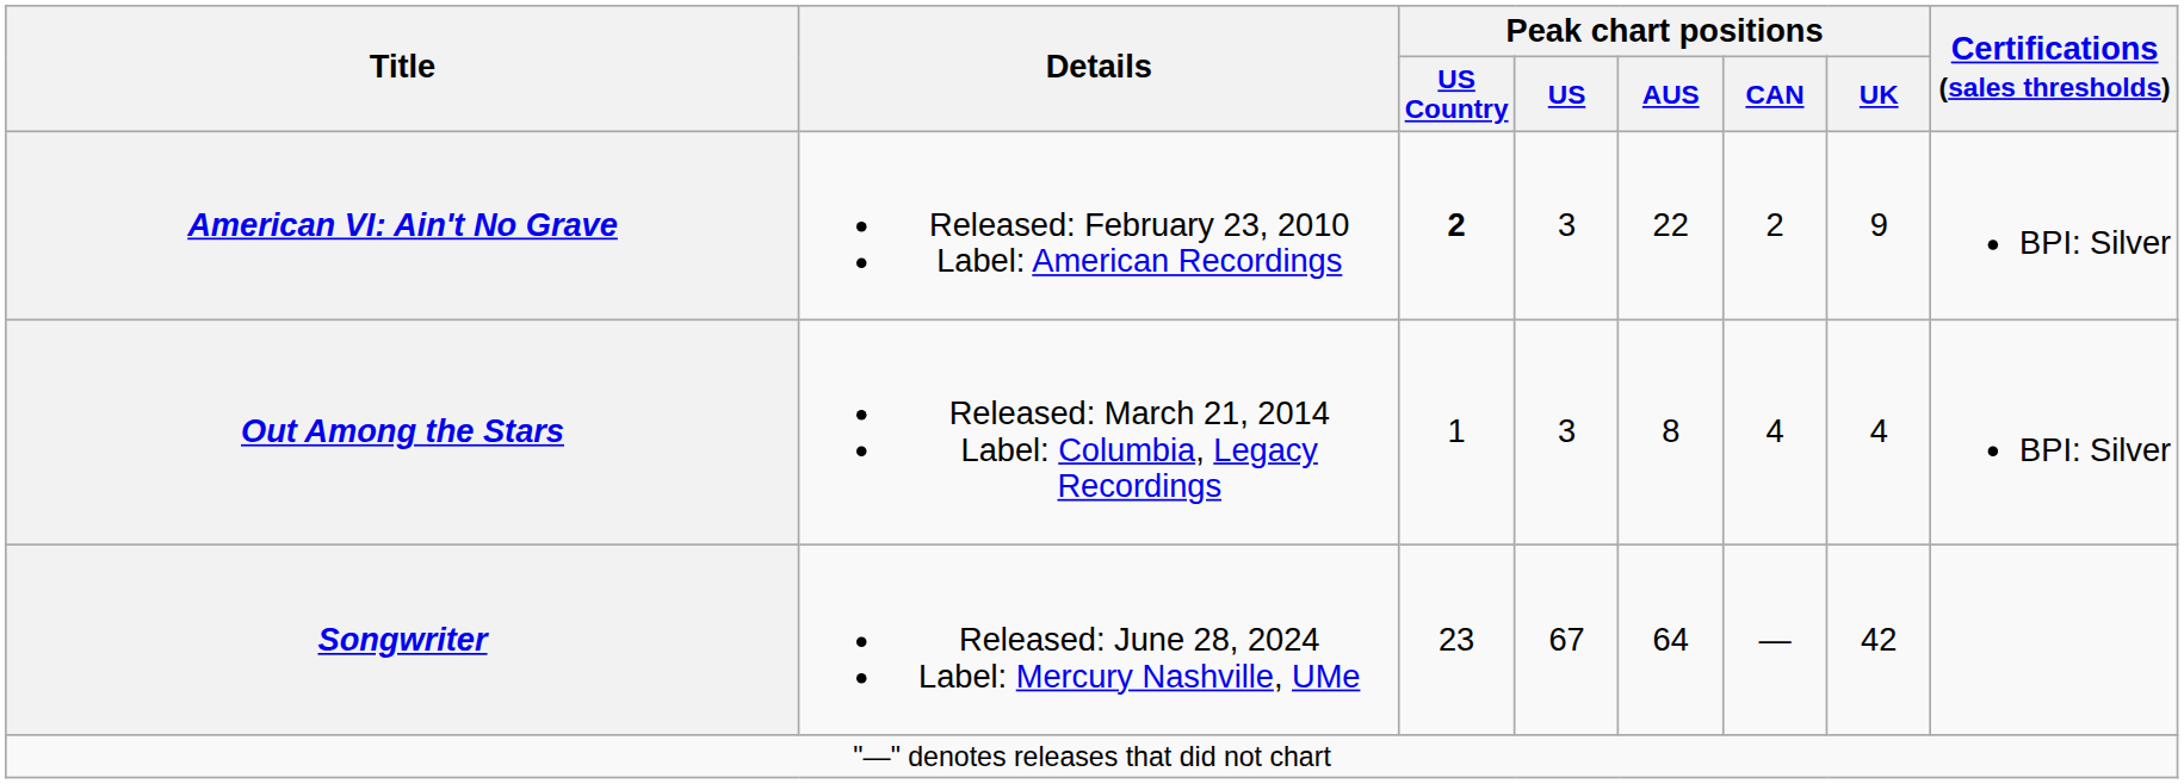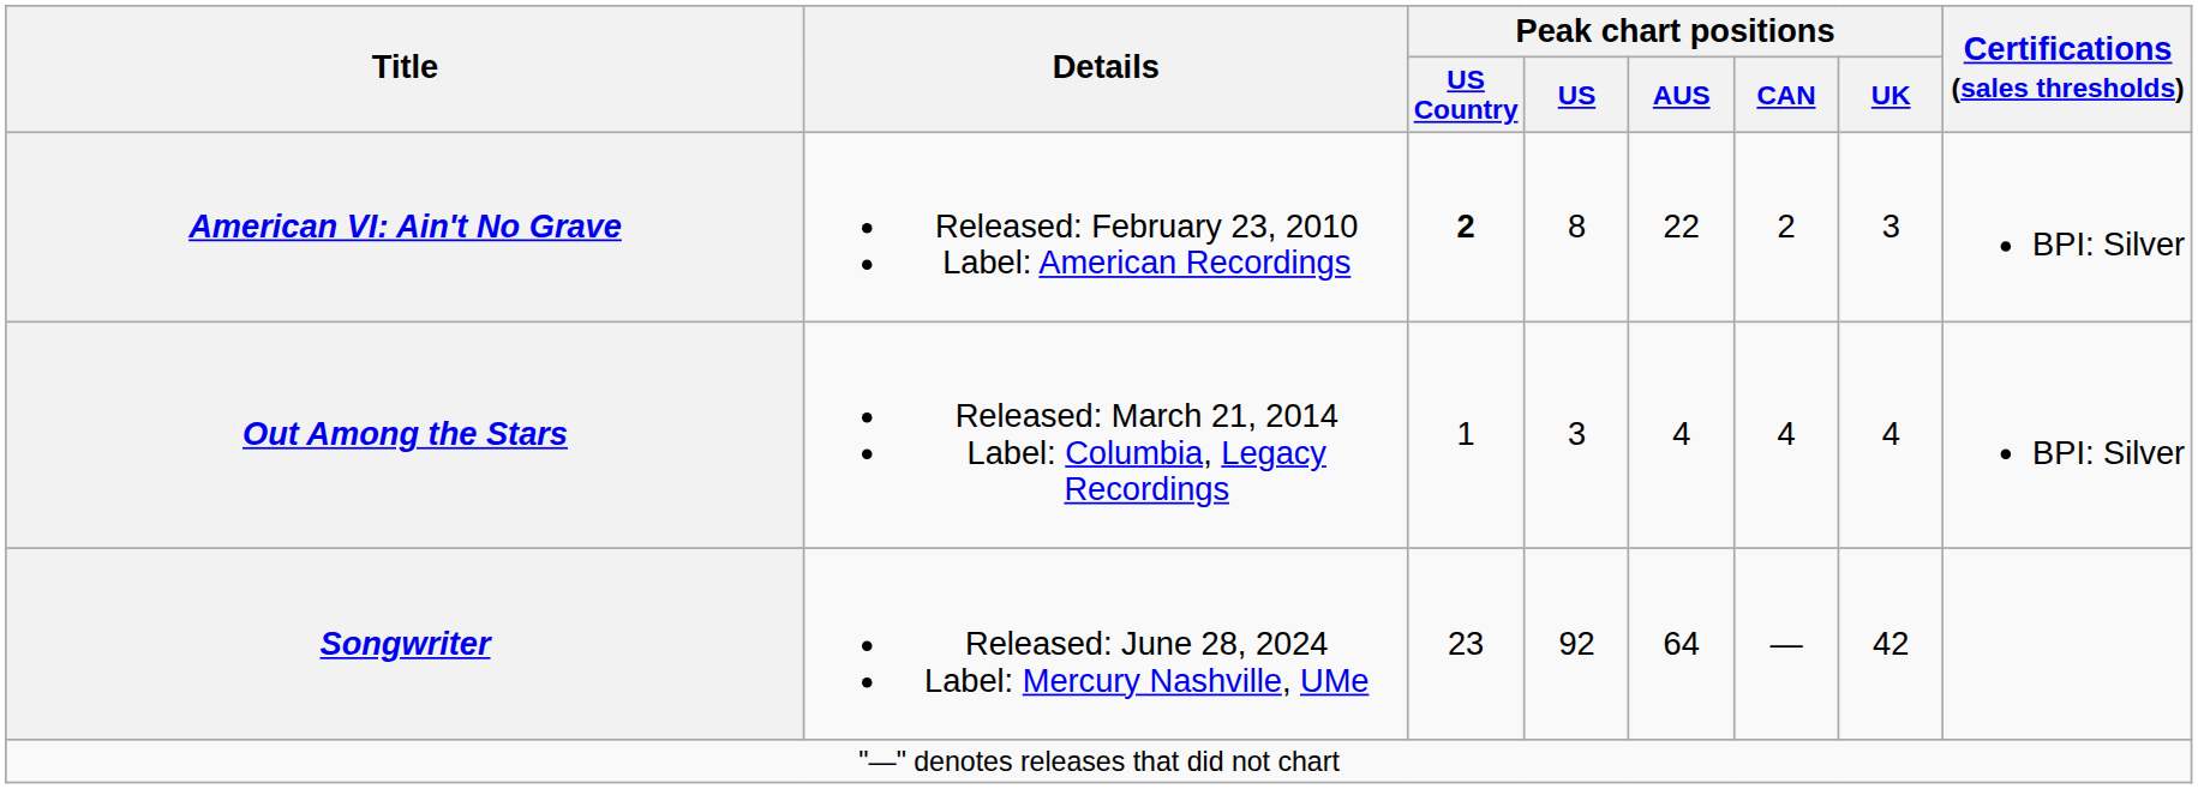 <table class="wikitable plainrowheaders" style="text-align:center;">
 <tr>
 <th rowspan="2" style="width:24em;">Title</th>
 <th rowspan="2" style="width:18em;">Details</th>
 <th colspan="5">Peak chart positions</th>
 <th rowspan="2"><a href='#'>Certifications</a><br><small>(<a href='#'>sales thresholds</a>)</small></th>
 </tr>
 <tr style="font-size:smaller;">
 <th style="width:45px;"><a href='#'>US Country</a><br></th>
 <th style="width:45px;"><a href='#'>US</a></th>
 <th style="width:45px;"><a href='#'>AUS</a><br></th>
 <th style="width:45px;"><a href='#'>CAN</a></th>
 <th style="width:45px;"><a href='#'>UK</a><br></th>
 </tr>
 <tr>
 <th scope="row"><em><a href='#'>American VI: Ain't No Grave</a></em></th>
 <td><br><ul><li>Released: February 23, 2010</li><li>Label: <a href='#'>American Recordings</a></li></ul></td>
 <td><strong>2</strong></td>
-<td>3</td>
+<td>8</td>
 <td>22</td>
 <td>2</td>
-<td>9</td>
+<td>3</td>
 <td><br><ul><li>BPI: Silver</li></ul></td>
 </tr>
 <tr>
 <th scope="row"><em><a href='#'>Out Among the Stars</a></em></th>
 <td><br><ul><li>Released: March 21, 2014</li><li>Label: <a href='#'>Columbia</a>, <a href='#'>Legacy Recordings</a></li></ul></td>
 <td>1</td>
 <td>3</td>
-<td>8</td>
+<td>4</td>
 <td>4</td>
 <td>4</td>
 <td><br><ul><li>BPI: Silver</li></ul></td>
 </tr>
 <tr>
 <th scope="row"><em><a href='#'>Songwriter</a></em></th>
 <td><br><ul><li>Released: June 28, 2024</li><li>Label: <a href='#'>Mercury Nashville</a>, <a href='#'>UMe</a></li></ul></td>
 <td>23</td>
-<td>67<br></td>
+<td>92<br></td>
 <td>64</td>
 <td>—</td>
 <td>42</td>
 <td></td>
 </tr>
 <tr>
 <td colspan="8" style="font-size:85%">"—" denotes releases that did not chart</td>
 </tr>
 </table>
